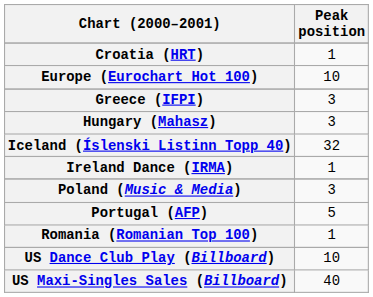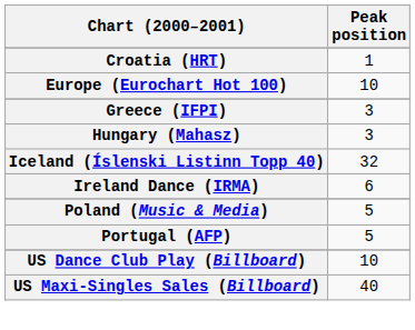 <table class="wikitable sortable plainrowheaders" style="text-align:center">
 <tr>
 <th>Chart (2000–2001)</th>
 <th>Peak<br>position</th>
 </tr>
 <tr>
 </tr>
 <tr>
 </tr>
 <tr>
 </tr>
 <tr>
 </tr>
 <tr>
 </tr>
 <tr>
 </tr>
 <tr>
 </tr>
 <tr>
 <th scope="row">Croatia (<a href='#'>HRT</a>)</th>
 <td>1</td>
 </tr>
 <tr>
 <th scope="row">Europe (<a href='#'>Eurochart Hot 100</a>)</th>
 <td>10</td>
 </tr>
 <tr>
 </tr>
 <tr>
 </tr>
 <tr>
 </tr>
 <tr>
 <th scope="row">Greece (<a href='#'>IFPI</a>)</th>
 <td>3</td>
 </tr>
 <tr>
 <th scope="row">Hungary (<a href='#'>Mahasz</a>)</th>
 <td>3</td>
 </tr>
 <tr>
 <th scope="row">Iceland (<a href='#'>Íslenski Listinn Topp 40</a>)</th>
 <td>32</td>
 </tr>
 <tr>
 </tr>
 <tr>
 <th scope="row">Ireland Dance (<a href='#'>IRMA</a>)</th>
-<td>1</td>
+<td>6</td>
 </tr>
 <tr>
 </tr>
 <tr>
 </tr>
 <tr>
 </tr>
 <tr>
 </tr>
 <tr>
 </tr>
 <tr>
 <th scope="row">Poland (<em><a href='#'>Music & Media</a></em>)</th>
-<td>3</td>
+<td>5</td>
 </tr>
 <tr>
 <th scope="row">Portugal (<a href='#'>AFP</a>)</th>
 <td>5</td>
-</tr>
-<tr>
-<th scope="row">Romania (<a href='#'>Romanian Top 100</a>)</th>
-<td>1</td>
 </tr>
 <tr>
 </tr>
 <tr>
 </tr>
 <tr>
 </tr>
 <tr>
 </tr>
 <tr>
 </tr>
 <tr>
 </tr>
 <tr>
 <th scope="row">US <a href='#'>Dance Club Play</a> (<em><a href='#'>Billboard</a></em>)</th>
 <td>10</td>
 </tr>
 <tr>
 <th scope="row">US <a href='#'>Maxi-Singles Sales</a> (<em><a href='#'>Billboard</a></em>)</th>
 <td>40</td>
 </tr>
 </table>
